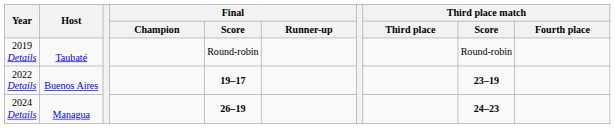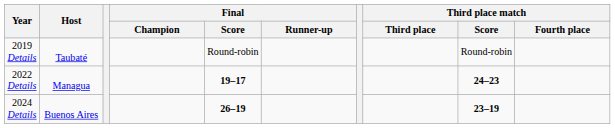 <table class="wikitable" style="font-size:90%; width: 98%; text-align: center;">
 <tr bgcolor=#C1D8FF>
 <th rowspan=2 width=5%>Year</th>
 <th rowspan=2 width=10%>Host</th>
 <th width=1% rowspan=5 bgcolor=ffffff></th>
 <th colspan=3>Final</th>
 <th width=1% rowspan=5 bgcolor=ffffff></th>
 <th colspan=3>Third place match</th>
 </tr>
 <tr bgcolor=#EFEFEF>
 <th width=15%>Champion</th>
 <th width=9%>Score</th>
 <th width=15%>Runner-up</th>
 <th width=15%>Third place</th>
 <th width=9%>Score</th>
 <th width=15%>Fourth place</th>
 </tr>
 <tr>
 <td>2019<br><em><a href='#'>Details</a></em></td>
 <td><br><a href='#'>Taubaté</a></td>
 <td><strong></strong></td>
 <td>Round-robin</td>
 <td></td>
 <td></td>
 <td>Round-robin</td>
 <td></td>
 </tr>
 <tr>
 <td>2022<br><em><a href='#'>Details</a></em></td>
+<td><br><a href='#'>Managua</a></td>
+<td><strong></strong></td>
+<td><strong>19–17</strong></td>
+<td></td>
+<td></td>
+<td><strong>24–23</strong></td>
+<td></td>
+</tr>
+<tr>
+<td>2024<br><em><a href='#'>Details</a></em></td>
 <td><br><a href='#'>Buenos Aires</a></td>
 <td><strong></strong></td>
-<td><strong>19–17</strong></td>
+<td><strong>26–19</strong></td>
 <td></td>
 <td></td>
 <td><strong>23–19</strong></td>
 <td></td>
 </tr>
-<tr>
-<td>2024<br><em><a href='#'>Details</a></em></td>
-<td><br><a href='#'>Managua</a></td>
-<td><strong></strong></td>
-<td><strong>26–19</strong></td>
-<td></td>
-<td></td>
-<td><strong>24–23</strong></td>
-<td></td>
-</tr>
 </table>
